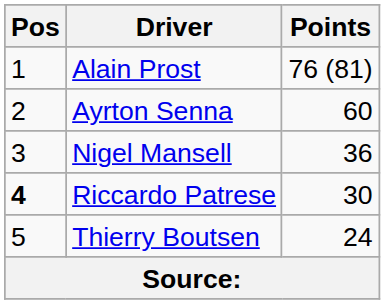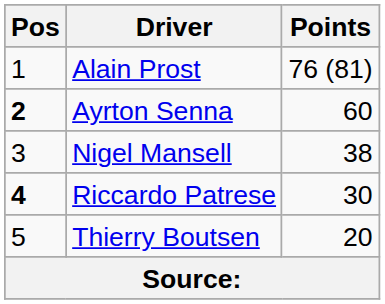 <table class="wikitable" style="font-size: 95%;">
 <tr>
 <th>Pos</th>
 <th>Driver</th>
 <th>Points</th>
 </tr>
 <tr>
 <td>1</td>
 <td> <a href='#'>Alain Prost</a></td>
 <td align=right>76 (81)</td>
 </tr>
 <tr>
-<td>2</td>
+<td><strong>2</strong></td>
 <td> <a href='#'>Ayrton Senna</a></td>
 <td align=right>60</td>
 </tr>
 <tr>
 <td>3</td>
 <td> <a href='#'>Nigel Mansell</a></td>
-<td align=right>36</td>
+<td align=right>38</td>
 </tr>
 <tr>
 <td><strong>4</strong></td>
 <td> <a href='#'>Riccardo Patrese</a></td>
 <td align=right>30</td>
 </tr>
 <tr>
 <td>5</td>
 <td> <a href='#'>Thierry Boutsen</a></td>
-<td align=right>24</td>
+<td align=right>20</td>
 </tr>
 <tr>
 <th colspan=4>Source: </th>
 </tr>
 </table>
